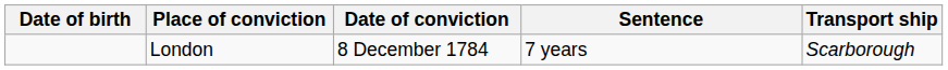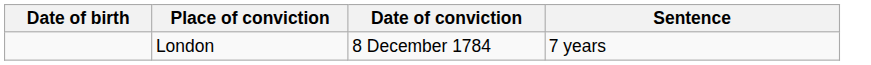 <table class="wikitable sortable plainrowheaders" style="width=1024px;">
 <tr>
 <th style="width: 15%;">Date of birth</th>
 <th style="width: 20%;">Place of conviction</th>
 <th style="width: 20%;">Date of conviction</th>
 <th style="width: 30%;">Sentence</th>
-<th style="width: 15%;">Transport ship</th>
 </tr>
 <tr>
 <td></td>
 <td>London</td>
 <td>8 December 1784</td>
 <td>7 years</td>
-<td><em>Scarborough</em></td>
 </tr>
 </table>
